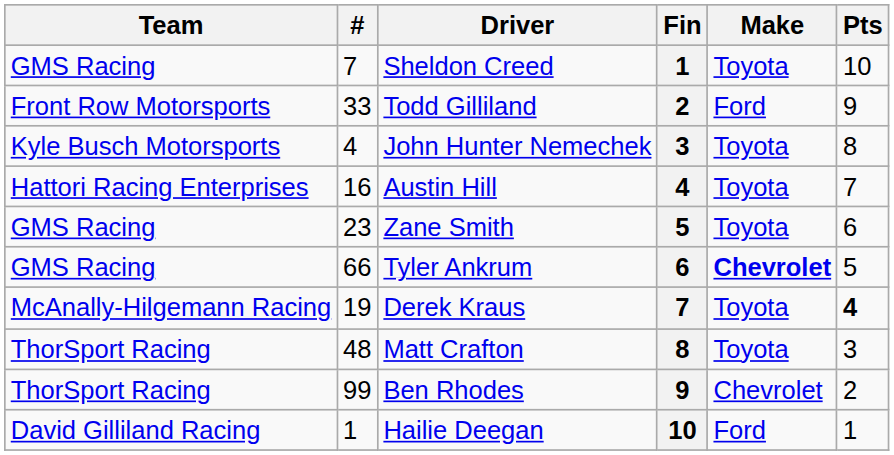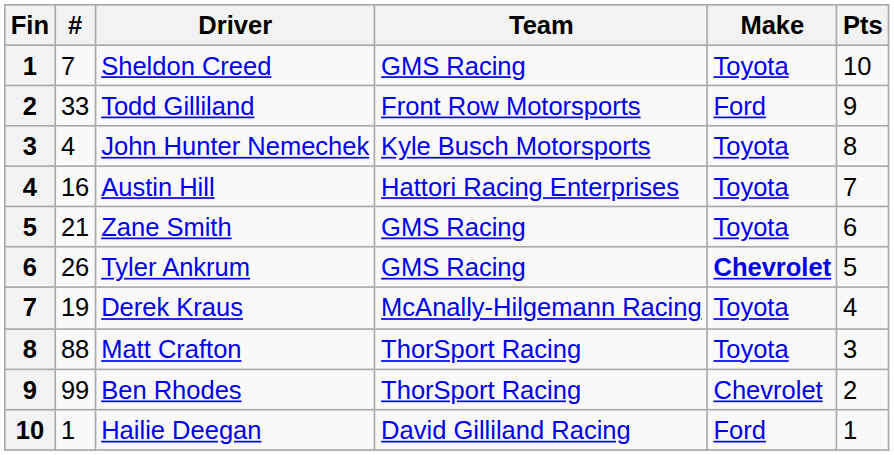 <table class="wikitable" style="font-size:95%">
 <tr>
-<th>Team</th>
+<th>Fin</th>
 <th>#</th>
 <th>Driver</th>
-<th>Fin</th>
+<th>Team</th>
 <th>Make</th>
 <th>Pts</th>
 </tr>
 <tr>
-<td><a href='#'>GMS Racing</a></td>
+<th>1</th>
 <td>7</td>
 <td><a href='#'>Sheldon Creed</a></td>
-<th>1</th>
+<td><a href='#'>GMS Racing</a></td>
 <td><a href='#'>Toyota</a></td>
 <td>10</td>
 </tr>
 <tr>
-<td><a href='#'>Front Row Motorsports</a></td>
+<th>2</th>
 <td>33</td>
 <td><a href='#'>Todd Gilliland</a></td>
-<th>2</th>
+<td><a href='#'>Front Row Motorsports</a></td>
 <td><a href='#'>Ford</a></td>
 <td>9</td>
 </tr>
 <tr>
-<td><a href='#'>Kyle Busch Motorsports</a></td>
+<th>3</th>
 <td>4</td>
 <td><a href='#'>John Hunter Nemechek</a></td>
-<th>3</th>
+<td><a href='#'>Kyle Busch Motorsports</a></td>
 <td><a href='#'>Toyota</a></td>
 <td>8</td>
 </tr>
 <tr>
-<td><a href='#'>Hattori Racing Enterprises</a></td>
+<th>4</th>
 <td>16</td>
 <td><a href='#'>Austin Hill</a></td>
-<th>4</th>
+<td><a href='#'>Hattori Racing Enterprises</a></td>
 <td><a href='#'>Toyota</a></td>
 <td>7</td>
 </tr>
 <tr>
+<th>5</th>
+<td>21</td>
+<td><a href='#'>Zane Smith</a></td>
 <td><a href='#'>GMS Racing</a></td>
-<td>23</td>
-<td><a href='#'>Zane Smith</a></td>
-<th>5</th>
 <td><a href='#'>Toyota</a></td>
 <td>6</td>
 </tr>
 <tr>
+<th>6</th>
+<td>26</td>
+<td><a href='#'>Tyler Ankrum</a></td>
 <td><a href='#'>GMS Racing</a></td>
-<td>66</td>
-<td><a href='#'>Tyler Ankrum</a></td>
-<th>6</th>
 <td><strong><a href='#'>Chevrolet</a></strong></td>
 <td>5</td>
 </tr>
 <tr>
-<td><a href='#'>McAnally-Hilgemann Racing</a></td>
+<th>7</th>
 <td>19</td>
 <td><a href='#'>Derek Kraus</a></td>
-<th>7</th>
+<td><a href='#'>McAnally-Hilgemann Racing</a></td>
 <td><a href='#'>Toyota</a></td>
-<td><strong>4</strong></td>
+<td>4</td>
 </tr>
 <tr>
+<th>8</th>
+<td>88</td>
+<td><a href='#'>Matt Crafton</a></td>
 <td><a href='#'>ThorSport Racing</a></td>
-<td>48</td>
-<td><a href='#'>Matt Crafton</a></td>
-<th>8</th>
 <td><a href='#'>Toyota</a></td>
 <td>3</td>
 </tr>
 <tr>
-<td><a href='#'>ThorSport Racing</a></td>
+<th>9</th>
 <td>99</td>
 <td><a href='#'>Ben Rhodes</a></td>
-<th>9</th>
+<td><a href='#'>ThorSport Racing</a></td>
 <td><a href='#'>Chevrolet</a></td>
 <td>2</td>
 </tr>
 <tr>
-<td><a href='#'>David Gilliland Racing</a></td>
+<th>10</th>
 <td>1</td>
 <td><a href='#'>Hailie Deegan</a></td>
-<th>10</th>
+<td><a href='#'>David Gilliland Racing</a></td>
 <td><a href='#'>Ford</a></td>
 <td>1</td>
 </tr>
 </table>
